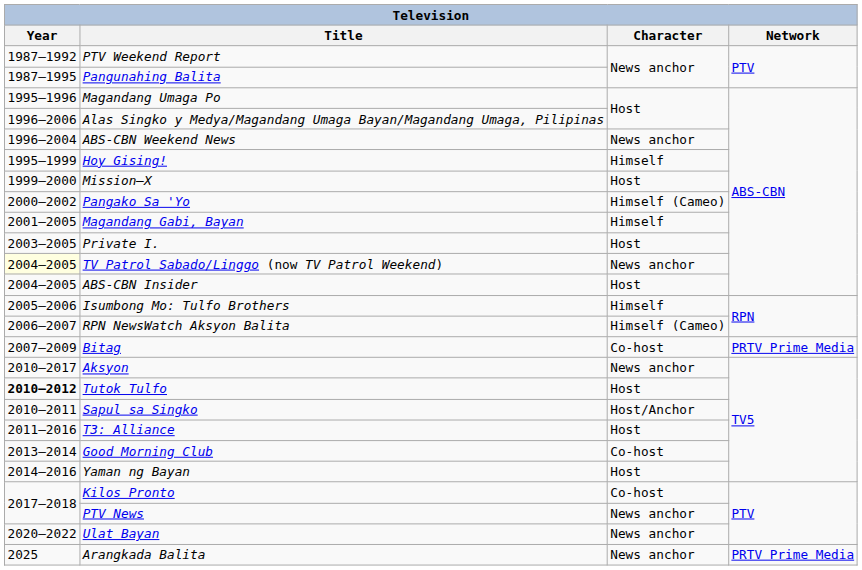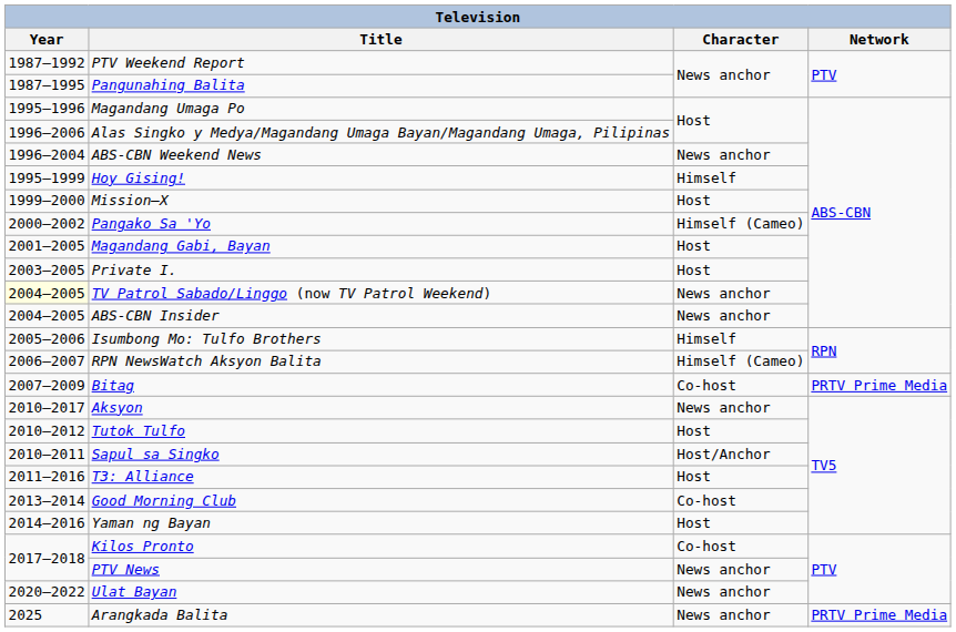 <table class="wikitable">
 <tr>
 <th colspan="6" style="background: LightSteelBlue;">Television</th>
 </tr>
 <tr>
 <th>Year</th>
 <th>Title</th>
 <th>Character</th>
 <th>Network</th>
 </tr>
 <tr>
 <td>1987–1992</td>
 <td><em>PTV Weekend Report</em></td>
 <td rowspan="2">News anchor</td>
 <td rowspan="2"><a href='#'>PTV</a></td>
 </tr>
 <tr>
 <td>1987–1995</td>
 <td><em><a href='#'>Pangunahing Balita</a></em></td>
 </tr>
 <tr>
 <td>1995–1996</td>
 <td><em>Magandang Umaga Po</em></td>
 <td rowspan="2">Host</td>
 <td rowspan="10"><a href='#'>ABS-CBN</a></td>
 </tr>
 <tr>
 <td>1996–2006</td>
 <td><em>Alas Singko y Medya/Magandang Umaga Bayan/Magandang Umaga, Pilipinas</em></td>
 </tr>
 <tr>
 <td>1996–2004</td>
 <td><em>ABS-CBN Weekend News</em></td>
 <td>News anchor</td>
 </tr>
 <tr>
 <td>1995–1999</td>
 <td><em><a href='#'>Hoy Gising!</a></em></td>
 <td>Himself</td>
 </tr>
 <tr>
 <td>1999–2000</td>
 <td><em>Mission–X</em></td>
 <td>Host</td>
 </tr>
 <tr>
 <td>2000–2002</td>
 <td><em><a href='#'>Pangako Sa 'Yo</a></em></td>
 <td>Himself (Cameo)</td>
 </tr>
 <tr>
 <td>2001–2005</td>
 <td><em><a href='#'>Magandang Gabi, Bayan</a></em></td>
-<td>Himself</td>
+<td>Host</td>
 </tr>
 <tr>
 <td>2003–2005</td>
 <td><em>Private I.</em></td>
 <td>Host</td>
 </tr>
 <tr>
 <td style="background: lightyellow;">2004–2005</td>
 <td><em><a href='#'>TV Patrol Sabado/Linggo</a></em> (now <em>TV Patrol Weekend</em>)</td>
 <td>News anchor</td>
 </tr>
 <tr>
 <td>2004–2005</td>
 <td><em>ABS-CBN Insider</em></td>
-<td>Host</td>
+<td>News anchor</td>
 </tr>
 <tr>
 <td>2005–2006</td>
 <td><em>Isumbong Mo: Tulfo Brothers</em></td>
 <td>Himself</td>
 <td rowspan="2"><a href='#'>RPN</a></td>
 </tr>
 <tr>
 <td>2006–2007</td>
 <td><em>RPN NewsWatch Aksyon Balita</em></td>
 <td>Himself (Cameo)</td>
 </tr>
 <tr>
 <td>2007–2009</td>
 <td><em><a href='#'>Bitag</a></em></td>
 <td>Co-host</td>
 <td><a href='#'>PRTV Prime Media</a></td>
 </tr>
 <tr>
 <td>2010–2017</td>
 <td><em><a href='#'>Aksyon</a></em></td>
 <td>News anchor</td>
 <td rowspan="6"><a href='#'>TV5</a></td>
 </tr>
 <tr>
-<td><strong>2010–2012</strong></td>
+<td>2010–2012</td>
 <td><em><a href='#'>Tutok Tulfo</a></em></td>
 <td>Host</td>
 </tr>
 <tr>
 <td>2010–2011</td>
 <td><em><a href='#'>Sapul sa Singko</a></em></td>
 <td>Host/Anchor</td>
 </tr>
 <tr>
 <td>2011–2016</td>
 <td><em><a href='#'>T3: Alliance</a></em></td>
 <td>Host</td>
 </tr>
 <tr>
 <td>2013–2014</td>
 <td><em><a href='#'>Good Morning Club</a></em></td>
 <td>Co-host</td>
 </tr>
 <tr>
 <td>2014–2016</td>
 <td><em>Yaman ng Bayan</em></td>
 <td>Host</td>
 </tr>
 <tr>
 <td rowspan="2">2017–2018</td>
 <td><em><a href='#'>Kilos Pronto</a></em></td>
 <td>Co-host</td>
 <td rowspan="3"><a href='#'>PTV</a></td>
 </tr>
 <tr>
 <td><em><a href='#'>PTV News</a></em></td>
 <td>News anchor</td>
 </tr>
 <tr>
 <td>2020–2022</td>
 <td><em><a href='#'>Ulat Bayan</a></em></td>
 <td>News anchor</td>
 </tr>
 <tr>
 <td>2025</td>
 <td><em>Arangkada Balita</em></td>
 <td>News anchor</td>
 <td><a href='#'>PRTV Prime Media</a></td>
 </tr>
 </table>
